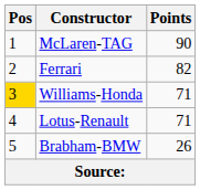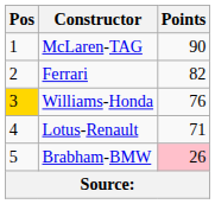 <table class="wikitable" style="font-size: 95%;">
 <tr>
 <th>Pos</th>
 <th>Constructor</th>
 <th>Points</th>
 </tr>
 <tr>
 <td>1</td>
 <td> <a href='#'>McLaren</a>-<a href='#'>TAG</a></td>
 <td style="text-align: right">90</td>
 </tr>
 <tr>
 <td>2</td>
 <td> <a href='#'>Ferrari</a></td>
 <td style="text-align: right">82</td>
 </tr>
 <tr>
 <td style="background: gold;">3</td>
 <td> <a href='#'>Williams</a>-<a href='#'>Honda</a></td>
-<td style="text-align: right">71</td>
+<td style="text-align: right">76</td>
 </tr>
 <tr>
 <td>4</td>
 <td> <a href='#'>Lotus</a>-<a href='#'>Renault</a></td>
 <td style="text-align: right">71</td>
 </tr>
 <tr>
 <td>5</td>
 <td> <a href='#'>Brabham</a>-<a href='#'>BMW</a></td>
-<td style="text-align: right">26</td>
+<td style="background: pink; text-align: right">26</td>
 </tr>
 <tr>
 <th colspan=3>Source:</th>
 </tr>
 </table>
